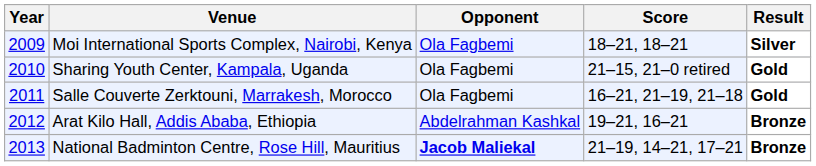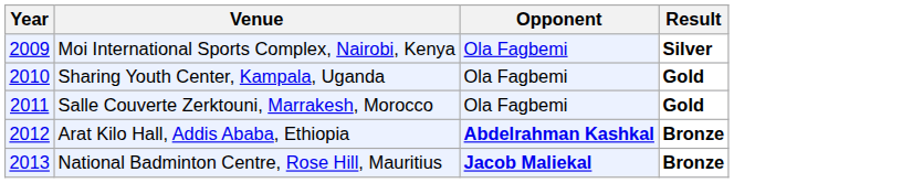 <table class="sortable wikitable" style="font-size: 90%;">
 <tr>
 <th>Year</th>
 <th>Venue</th>
 <th>Opponent</th>
-<th>Score</th>
 <th>Result</th>
 </tr>
 <tr style="background:#ECF2FF">
 <td align="center"><a href='#'>2009</a></td>
 <td align="left">Moi International Sports Complex, <a href='#'>Nairobi</a>, Kenya</td>
 <td align="left"> <a href='#'>Ola Fagbemi</a></td>
-<td align="left">18–21, 18–21</td>
 <td style="text-align:left; background:white"> <strong>Silver</strong></td>
 </tr>
 <tr style="background:#ECF2FF">
 <td align="center"><a href='#'>2010</a></td>
 <td align="left">Sharing Youth Center, <a href='#'>Kampala</a>, Uganda</td>
 <td align="left"> Ola Fagbemi</td>
-<td align="left">21–15, 21–0 retired</td>
 <td style="text-align:left; background:white"> <strong>Gold</strong></td>
 </tr>
 <tr style="background:#ECF2FF">
 <td align="center"><a href='#'>2011</a></td>
 <td align="left">Salle Couverte Zerktouni, <a href='#'>Marrakesh</a>, Morocco</td>
 <td align="left"> Ola Fagbemi</td>
-<td align="left">16–21, 21–19, 21–18</td>
 <td style="text-align:left; background:white"> <strong>Gold</strong></td>
 </tr>
 <tr style="background:#ECF2FF">
 <td align="center"><a href='#'>2012</a></td>
 <td align="left">Arat Kilo Hall, <a href='#'>Addis Ababa</a>, Ethiopia</td>
-<td align="left"> <a href='#'>Abdelrahman Kashkal</a></td>
-<td align="left">19–21, 16–21</td>
+<td align="left"><strong> <a href='#'>Abdelrahman Kashkal</a></strong></td>
 <td style="text-align:left; background:white"> <strong>Bronze</strong></td>
 </tr>
 <tr style="background:#ECF2FF">
 <td align="center"><a href='#'>2013</a></td>
 <td align="left">National Badminton Centre, <a href='#'>Rose Hill</a>, Mauritius</td>
 <td align="left"><strong> <a href='#'>Jacob Maliekal</a></strong></td>
-<td align="left">21–19, 14–21, 17–21</td>
 <td style="text-align:left; background:white"> <strong>Bronze</strong></td>
 </tr>
 </table>
